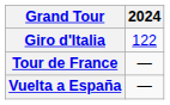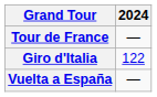 <table class="wikitable plainrowheaders">
 <tr>
 <th scope="col"><a href='#'>Grand Tour</a></th>
 <th scope="col">2024</th>
 </tr>
 <tr style="text-align:center;">
+<th scope="row"> <a href='#'>Tour de France</a></th>
+<td>—</td>
+</tr>
+<tr style="text-align:center;">
 <th scope="row"> <a href='#'>Giro d'Italia</a></th>
 <td><a href='#'>122</a></td>
-</tr>
-<tr style="text-align:center;">
-<th scope="row"> <a href='#'>Tour de France</a></th>
-<td>—</td>
 </tr>
 <tr style="text-align:center;">
 <th scope="row"> <a href='#'>Vuelta a España</a></th>
 <td>—</td>
 </tr>
 </table>
